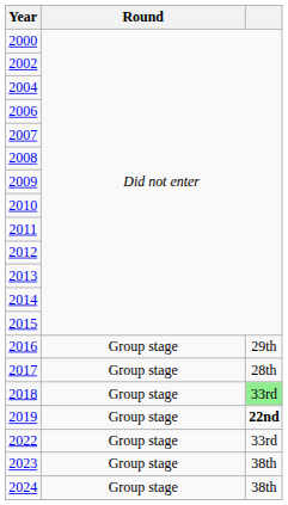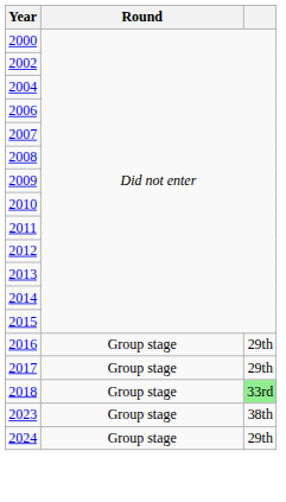 <table class="wikitable" style="text-align: center; font-size:90%">
 <tr>
 <th>Year</th>
 <th style="width:200px">Round</th>
 <th></th>
 </tr>
 <tr>
 <td><a href='#'>2000</a></td>
 <td colspan="2" rowspan="13"><em>Did not enter</em></td>
 </tr>
 <tr>
 <td><a href='#'>2002</a></td>
 </tr>
 <tr>
 <td><a href='#'>2004</a></td>
 </tr>
 <tr>
 <td><a href='#'>2006</a></td>
 </tr>
 <tr>
 <td><a href='#'>2007</a></td>
 </tr>
 <tr>
 <td><a href='#'>2008</a></td>
 </tr>
 <tr>
 <td><a href='#'>2009</a></td>
 </tr>
 <tr>
 <td><a href='#'>2010</a></td>
 </tr>
 <tr>
 <td><a href='#'>2011</a></td>
 </tr>
 <tr>
 <td><a href='#'>2012</a></td>
 </tr>
 <tr>
 <td><a href='#'>2013</a></td>
 </tr>
 <tr>
 <td><a href='#'>2014</a></td>
 </tr>
 <tr>
 <td><a href='#'>2015</a></td>
 </tr>
 <tr>
 <td><a href='#'>2016</a></td>
 <td>Group stage</td>
 <td>29th</td>
 </tr>
 <tr>
 <td><a href='#'>2017</a></td>
 <td>Group stage</td>
-<td>28th</td>
+<td>29th</td>
 </tr>
 <tr>
 <td><a href='#'>2018</a></td>
 <td>Group stage</td>
 <td style="background: lightgreen;">33rd</td>
-</tr>
-<tr>
-<td><a href='#'>2019</a></td>
-<td>Group stage</td>
-<td><strong>22nd</strong></td>
-</tr>
-<tr>
-<td><a href='#'>2022</a></td>
-<td>Group stage</td>
-<td>33rd</td>
 </tr>
 <tr>
 <td><a href='#'>2023</a></td>
 <td>Group stage</td>
 <td>38th</td>
 </tr>
 <tr>
 <td><a href='#'>2024</a></td>
 <td>Group stage</td>
-<td>38th</td>
+<td>29th</td>
 </tr>
 </table>
